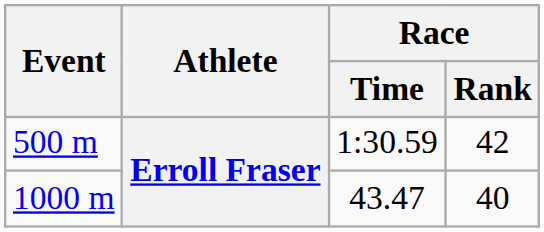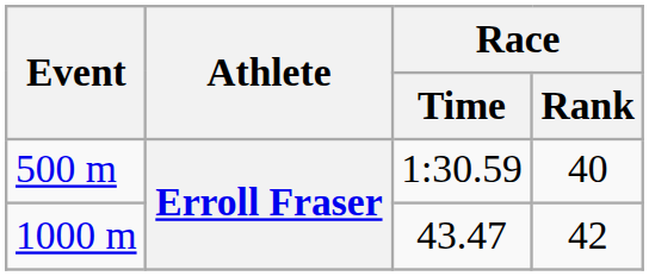 <table class="wikitable" border="1" style="font-size:90%">
 <tr>
 <th rowspan=2>Event</th>
 <th rowspan=2>Athlete</th>
 <th colspan=2>Race</th>
 </tr>
 <tr>
 <th>Time</th>
 <th>Rank</th>
 </tr>
 <tr>
 <td><a href='#'>500 m</a></td>
 <th rowspan=2><a href='#'>Erroll Fraser</a></th>
 <td align=center>1:30.59</td>
-<td align=center>42</td>
+<td align=center>40</td>
 </tr>
 <tr>
 <td><a href='#'>1000 m</a></td>
 <td align=center>43.47</td>
-<td align=center>40</td>
+<td align=center>42</td>
 </tr>
 </table>
